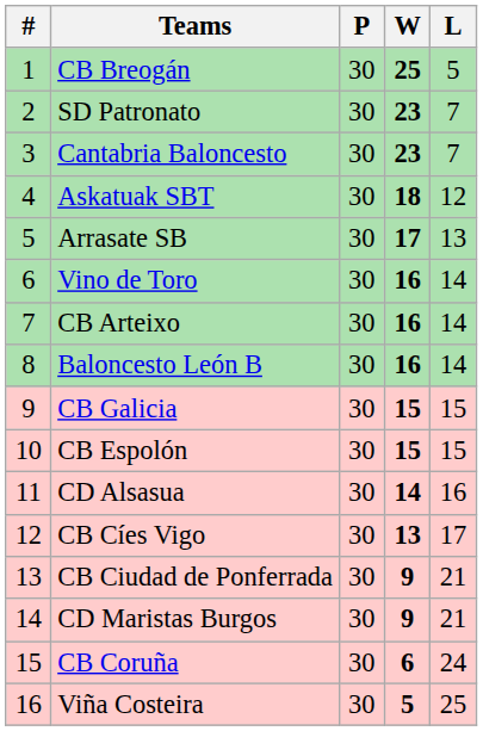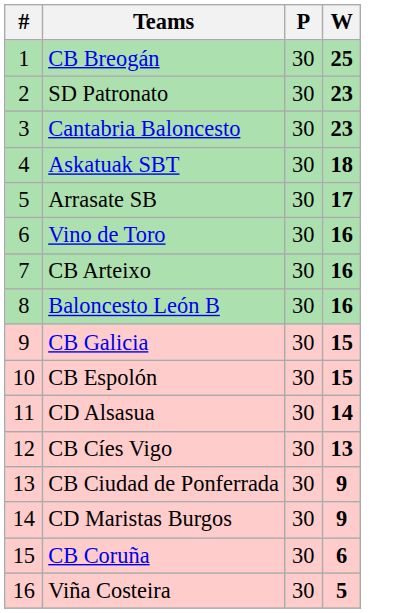 <table class="wikitable" style="text-align: center;">
 <tr>
 <th width=20>#</th>
 <th>Teams</th>
 <th width=20>P</th>
 <th width=20>W</th>
-<th width=20>L</th>
 </tr>
 <tr bgcolor=ACE1AF>
 <td>1</td>
 <td align=left><a href='#'>CB Breogán</a></td>
 <td>30</td>
 <td><strong>25</strong></td>
-<td>5</td>
 </tr>
 <tr bgcolor=ACE1AF>
 <td>2</td>
 <td align=left>SD Patronato</td>
 <td>30</td>
 <td><strong>23</strong></td>
-<td>7</td>
 </tr>
 <tr bgcolor=ACE1AF>
 <td>3</td>
 <td align=left><a href='#'>Cantabria Baloncesto</a></td>
 <td>30</td>
 <td><strong>23</strong></td>
-<td>7</td>
 </tr>
 <tr bgcolor=ACE1AF>
 <td>4</td>
 <td align=left><a href='#'>Askatuak SBT</a></td>
 <td>30</td>
 <td><strong>18</strong></td>
-<td>12</td>
 </tr>
 <tr bgcolor=ACE1AF>
 <td>5</td>
 <td align=left>Arrasate SB</td>
 <td>30</td>
 <td><strong>17</strong></td>
-<td>13</td>
 </tr>
 <tr bgcolor=ACE1AF>
 <td>6</td>
 <td align=left><a href='#'>Vino de Toro</a></td>
 <td>30</td>
 <td><strong>16</strong></td>
-<td>14</td>
 </tr>
 <tr bgcolor=ACE1AF>
 <td>7</td>
 <td align=left>CB Arteixo</td>
 <td>30</td>
 <td><strong>16</strong></td>
-<td>14</td>
 </tr>
 <tr bgcolor=ACE1AF>
 <td>8</td>
 <td align=left><a href='#'>Baloncesto León B</a></td>
 <td>30</td>
 <td><strong>16</strong></td>
-<td>14</td>
 </tr>
 <tr bgcolor=FFCCCC>
 <td>9</td>
 <td align=left><a href='#'>CB Galicia</a></td>
 <td>30</td>
 <td><strong>15</strong></td>
-<td>15</td>
 </tr>
 <tr bgcolor=FFCCCC>
 <td>10</td>
 <td align=left>CB Espolón</td>
 <td>30</td>
 <td><strong>15</strong></td>
-<td>15</td>
 </tr>
 <tr bgcolor=FFCCCC>
 <td>11</td>
 <td align=left>CD Alsasua</td>
 <td>30</td>
 <td><strong>14</strong></td>
-<td>16</td>
 </tr>
 <tr bgcolor=FFCCCC>
 <td>12</td>
 <td align=left>CB Cíes Vigo</td>
 <td>30</td>
 <td><strong>13</strong></td>
-<td>17</td>
 </tr>
 <tr bgcolor=FFCCCC>
 <td>13</td>
 <td align=left>CB Ciudad de Ponferrada</td>
 <td>30</td>
 <td><strong>9</strong></td>
-<td>21</td>
 </tr>
 <tr bgcolor=FFCCCC>
 <td>14</td>
 <td align=left>CD Maristas Burgos</td>
 <td>30</td>
 <td><strong>9</strong></td>
-<td>21</td>
 </tr>
 <tr bgcolor=FFCCCC>
 <td>15</td>
 <td align=left><a href='#'>CB Coruña</a></td>
 <td>30</td>
 <td><strong>6</strong></td>
-<td>24</td>
 </tr>
 <tr bgcolor=FFCCCC>
 <td>16</td>
 <td align=left>Viña Costeira</td>
 <td>30</td>
 <td><strong>5</strong></td>
-<td>25</td>
 </tr>
 </table>
